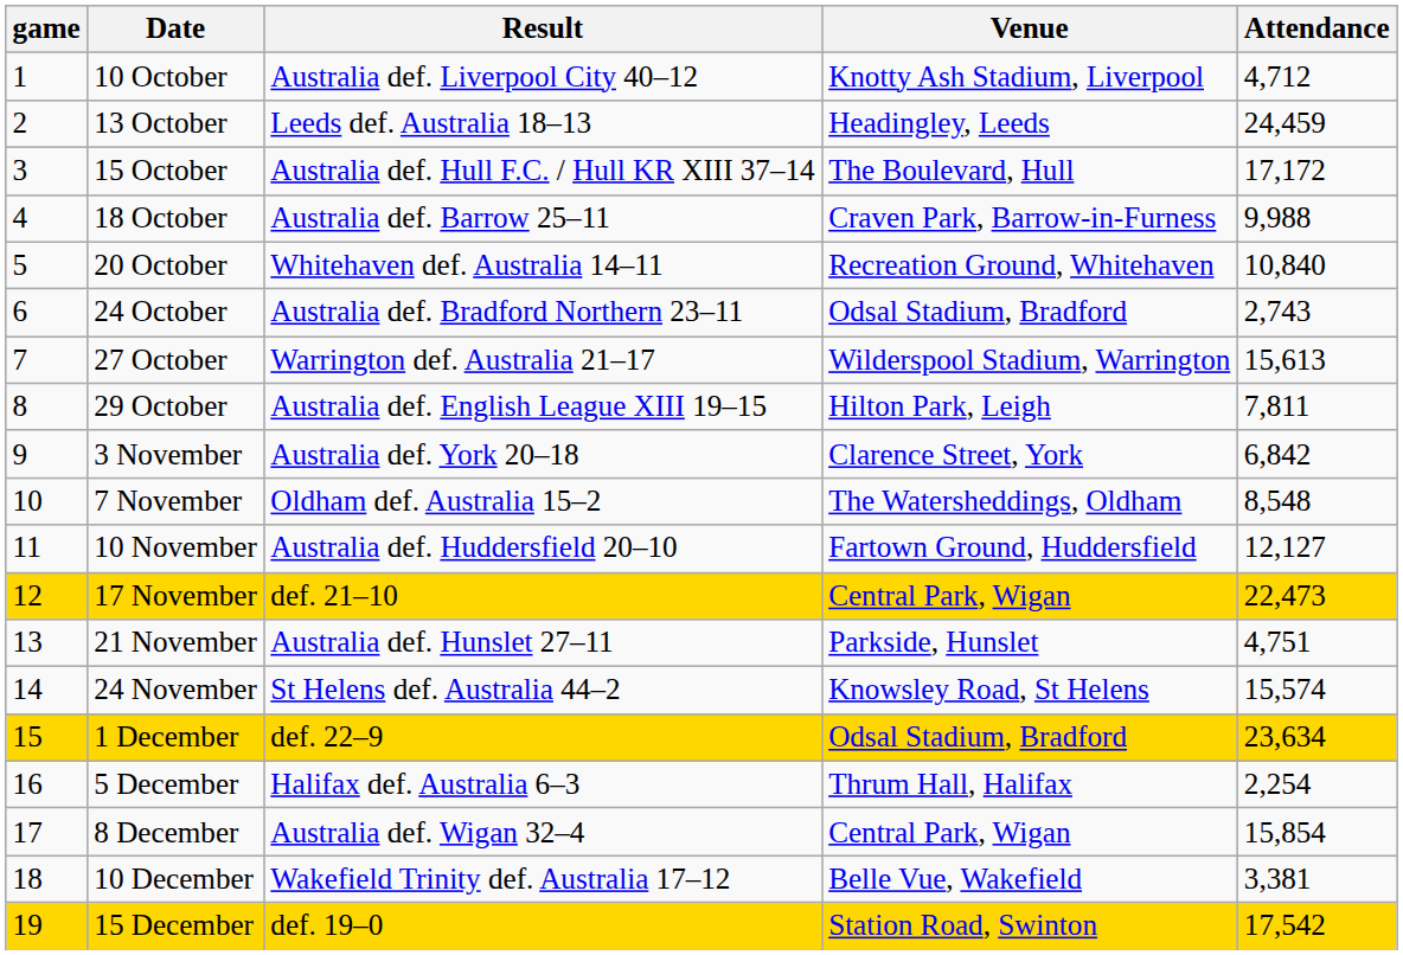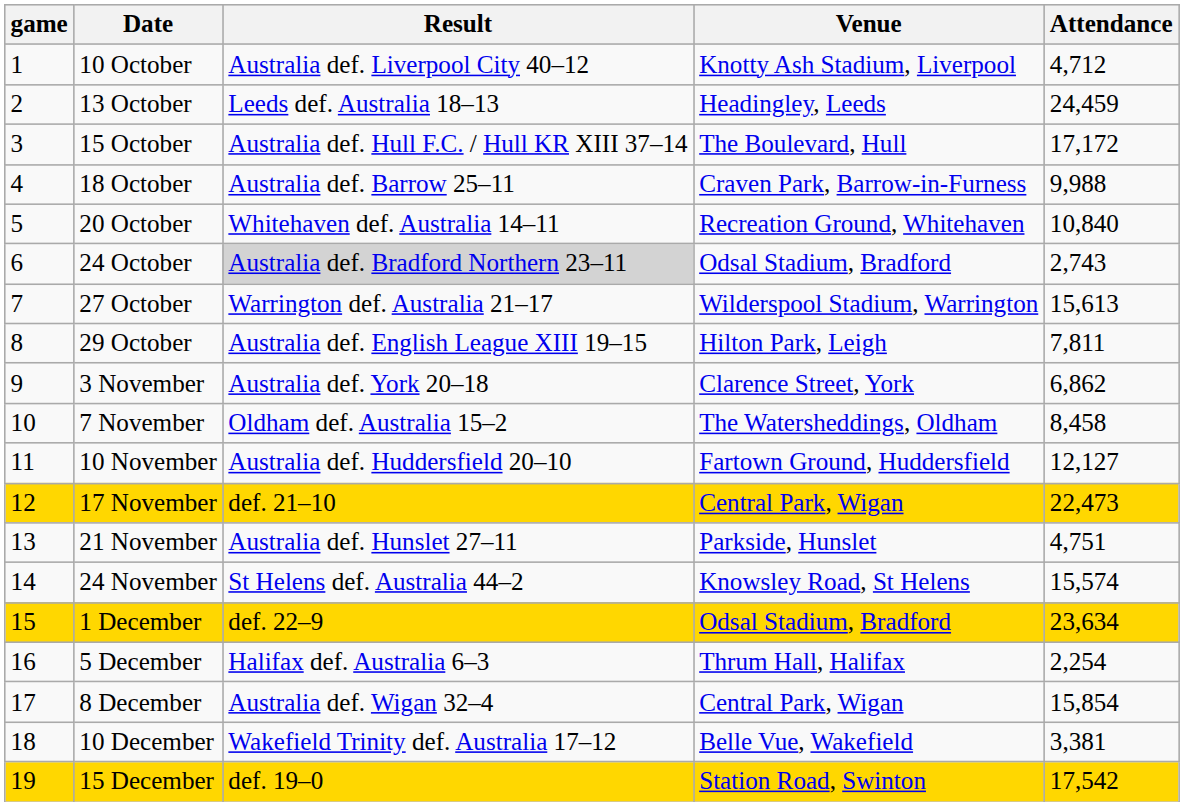 <table class="wikitable">
 <tr>
 <th>game</th>
 <th>Date</th>
 <th>Result</th>
 <th>Venue</th>
 <th>Attendance</th>
 </tr>
 <tr>
 <td>1</td>
 <td>10 October</td>
 <td> <a href='#'>Australia</a> def. <a href='#'>Liverpool City</a> 40–12</td>
 <td><a href='#'>Knotty Ash Stadium</a>, <a href='#'>Liverpool</a></td>
 <td>4,712</td>
 </tr>
 <tr>
 <td>2</td>
 <td>13 October</td>
 <td> <a href='#'>Leeds</a> def.  <a href='#'>Australia</a> 18–13</td>
 <td><a href='#'>Headingley</a>, <a href='#'>Leeds</a></td>
 <td>24,459</td>
 </tr>
 <tr>
 <td>3</td>
 <td>15 October</td>
 <td> <a href='#'>Australia</a> def. <a href='#'>Hull F.C.</a> / <a href='#'>Hull KR</a> XIII 37–14</td>
 <td><a href='#'>The Boulevard</a>, <a href='#'>Hull</a></td>
 <td>17,172</td>
 </tr>
 <tr>
 <td>4</td>
 <td>18 October</td>
 <td> <a href='#'>Australia</a> def.  <a href='#'>Barrow</a> 25–11</td>
 <td><a href='#'>Craven Park</a>, <a href='#'>Barrow-in-Furness</a></td>
 <td>9,988</td>
 </tr>
 <tr>
 <td>5</td>
 <td>20 October</td>
 <td> <a href='#'>Whitehaven</a> def.  <a href='#'>Australia</a> 14–11</td>
 <td><a href='#'>Recreation Ground</a>, <a href='#'>Whitehaven</a></td>
 <td>10,840</td>
 </tr>
 <tr>
 <td>6</td>
 <td>24 October</td>
-<td> <a href='#'>Australia</a> def.  <a href='#'>Bradford Northern</a> 23–11</td>
+<td style="background: lightgrey;"> <a href='#'>Australia</a> def.  <a href='#'>Bradford Northern</a> 23–11</td>
 <td><a href='#'>Odsal Stadium</a>, <a href='#'>Bradford</a></td>
 <td>2,743</td>
 </tr>
 <tr>
 <td>7</td>
 <td>27 October</td>
 <td> <a href='#'>Warrington</a> def.  <a href='#'>Australia</a> 21–17</td>
 <td><a href='#'>Wilderspool Stadium</a>, <a href='#'>Warrington</a></td>
 <td>15,613</td>
 </tr>
 <tr>
 <td>8</td>
 <td>29 October</td>
 <td> <a href='#'>Australia</a> def.  <a href='#'>English League XIII</a> 19–15</td>
 <td><a href='#'>Hilton Park</a>, <a href='#'>Leigh</a></td>
 <td>7,811</td>
 </tr>
 <tr>
 <td>9</td>
 <td>3 November</td>
 <td> <a href='#'>Australia</a> def.  <a href='#'>York</a> 20–18</td>
 <td><a href='#'>Clarence Street</a>, <a href='#'>York</a></td>
-<td>6,842</td>
+<td>6,862</td>
 </tr>
 <tr>
 <td>10</td>
 <td>7 November</td>
 <td> <a href='#'>Oldham</a> def.  <a href='#'>Australia</a> 15–2</td>
 <td><a href='#'>The Watersheddings</a>, <a href='#'>Oldham</a></td>
-<td>8,548</td>
+<td>8,458</td>
 </tr>
 <tr>
 <td>11</td>
 <td>10 November</td>
 <td> <a href='#'>Australia</a> def.  <a href='#'>Huddersfield</a> 20–10</td>
 <td><a href='#'>Fartown Ground</a>, <a href='#'>Huddersfield</a></td>
 <td>12,127</td>
 </tr>
 <tr bgcolor=Gold>
 <td>12</td>
 <td>17 November</td>
 <td> def.  21–10</td>
 <td><a href='#'>Central Park</a>, <a href='#'>Wigan</a></td>
 <td>22,473</td>
 </tr>
 <tr>
 <td>13</td>
 <td>21 November</td>
 <td> <a href='#'>Australia</a> def.  <a href='#'>Hunslet</a> 27–11</td>
 <td><a href='#'>Parkside</a>, <a href='#'>Hunslet</a></td>
 <td>4,751</td>
 </tr>
 <tr>
 <td>14</td>
 <td>24 November</td>
 <td> <a href='#'>St Helens</a> def.  <a href='#'>Australia</a> 44–2</td>
 <td><a href='#'>Knowsley Road</a>, <a href='#'>St Helens</a></td>
 <td>15,574</td>
 </tr>
 <tr bgcolor=Gold>
 <td>15</td>
 <td>1 December</td>
 <td> def.  22–9</td>
 <td><a href='#'>Odsal Stadium</a>, <a href='#'>Bradford</a></td>
 <td>23,634</td>
 </tr>
 <tr>
 <td>16</td>
 <td>5 December</td>
 <td> <a href='#'>Halifax</a> def.  <a href='#'>Australia</a> 6–3</td>
 <td><a href='#'>Thrum Hall</a>, <a href='#'>Halifax</a></td>
 <td>2,254</td>
 </tr>
 <tr>
 <td>17</td>
 <td>8 December</td>
 <td> <a href='#'>Australia</a> def.  <a href='#'>Wigan</a> 32–4</td>
 <td><a href='#'>Central Park</a>, <a href='#'>Wigan</a></td>
 <td>15,854</td>
 </tr>
 <tr>
 <td>18</td>
 <td>10 December</td>
 <td> <a href='#'>Wakefield Trinity</a> def.  <a href='#'>Australia</a> 17–12</td>
 <td><a href='#'>Belle Vue</a>, <a href='#'>Wakefield</a></td>
 <td>3,381</td>
 </tr>
 <tr bgcolor=Gold>
 <td>19</td>
 <td>15 December</td>
 <td> def.  19–0</td>
 <td><a href='#'>Station Road</a>, <a href='#'>Swinton</a></td>
 <td>17,542</td>
 </tr>
 </table>
